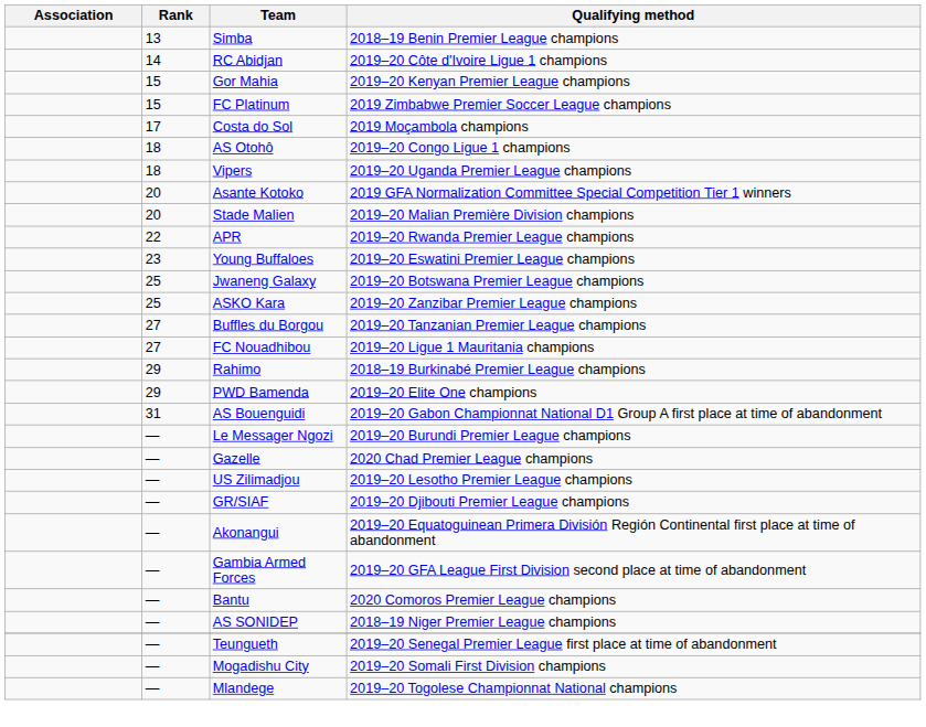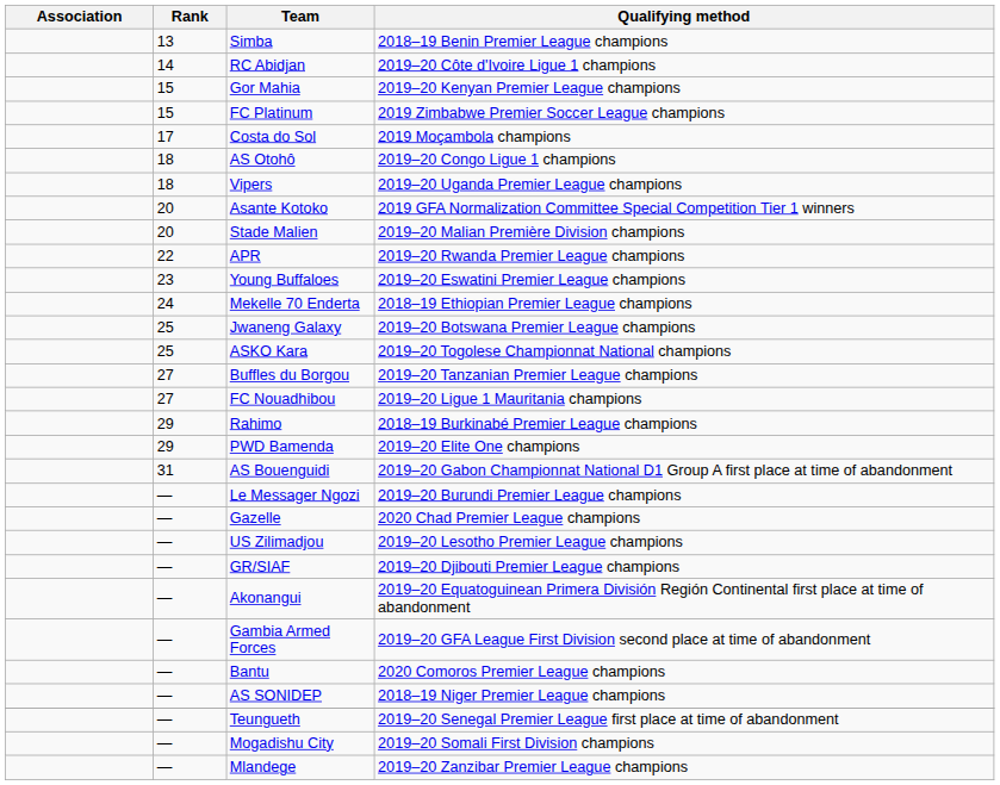 <table class="wikitable">
 <tr>
 <th width=150>Association</th>
 <th width=70>Rank </th>
 <th width=150>Team</th>
 <th width=650>Qualifying method</th>
 </tr>
 <tr>
 <td></td>
 <td>13 </td>
 <td><a href='#'>Simba</a></td>
 <td><a href='#'>2018–19 Benin Premier League</a> champions</td>
 </tr>
 <tr>
 <td></td>
 <td>14 </td>
 <td><a href='#'>RC Abidjan</a></td>
 <td><a href='#'>2019–20 Côte d'Ivoire Ligue 1</a> champions</td>
 </tr>
 <tr>
 <td></td>
 <td>15 </td>
 <td><a href='#'>Gor Mahia</a></td>
 <td><a href='#'>2019–20 Kenyan Premier League</a> champions</td>
 </tr>
 <tr>
 <td></td>
 <td>15 </td>
 <td><a href='#'>FC Platinum</a></td>
 <td><a href='#'>2019 Zimbabwe Premier Soccer League</a> champions</td>
 </tr>
 <tr>
 <td></td>
 <td>17 </td>
 <td><a href='#'>Costa do Sol</a></td>
 <td><a href='#'>2019 Moçambola</a> champions</td>
 </tr>
 <tr>
 <td></td>
 <td>18 </td>
 <td><a href='#'>AS Otohô</a></td>
 <td><a href='#'>2019–20 Congo Ligue 1</a> champions</td>
 </tr>
 <tr>
 <td></td>
 <td>18 </td>
 <td><a href='#'>Vipers</a></td>
 <td><a href='#'>2019–20 Uganda Premier League</a> champions</td>
 </tr>
 <tr>
 <td></td>
 <td>20 </td>
 <td><a href='#'>Asante Kotoko</a></td>
 <td><a href='#'>2019 GFA Normalization Committee Special Competition Tier 1</a> winners</td>
 </tr>
 <tr>
 <td></td>
 <td>20 </td>
 <td><a href='#'>Stade Malien</a></td>
 <td><a href='#'>2019–20 Malian Première Division</a> champions</td>
 </tr>
 <tr>
 <td></td>
 <td>22 </td>
 <td><a href='#'>APR</a></td>
 <td><a href='#'>2019–20 Rwanda Premier League</a> champions</td>
 </tr>
 <tr>
 <td></td>
 <td>23 </td>
 <td><a href='#'>Young Buffaloes</a></td>
 <td><a href='#'>2019–20 Eswatini Premier League</a> champions</td>
 </tr>
 <tr>
 <td></td>
+<td>24 </td>
+<td><a href='#'>Mekelle 70 Enderta</a></td>
+<td><a href='#'>2018–19 Ethiopian Premier League</a> champions</td>
+</tr>
+<tr>
+<td></td>
 <td>25 </td>
 <td><a href='#'>Jwaneng Galaxy</a></td>
 <td><a href='#'>2019–20 Botswana Premier League</a> champions</td>
 </tr>
 <tr>
 <td></td>
 <td>25 </td>
 <td><a href='#'>ASKO Kara</a></td>
-<td><a href='#'>2019–20 Zanzibar Premier League</a> champions</td>
+<td><a href='#'>2019–20 Togolese Championnat National</a> champions</td>
 </tr>
 <tr>
 <td></td>
 <td>27 </td>
 <td><a href='#'>Buffles du Borgou</a></td>
 <td><a href='#'>2019–20 Tanzanian Premier League</a> champions</td>
 </tr>
 <tr>
 <td></td>
 <td>27 </td>
 <td><a href='#'>FC Nouadhibou</a></td>
 <td><a href='#'>2019–20 Ligue 1 Mauritania</a> champions</td>
 </tr>
 <tr>
 <td></td>
 <td>29 </td>
 <td><a href='#'>Rahimo</a></td>
 <td><a href='#'>2018–19 Burkinabé Premier League</a> champions</td>
 </tr>
 <tr>
 <td></td>
 <td>29 </td>
 <td><a href='#'>PWD Bamenda</a></td>
 <td><a href='#'>2019–20 Elite One</a> champions</td>
 </tr>
 <tr>
 <td></td>
 <td>31 </td>
 <td><a href='#'>AS Bouenguidi</a></td>
 <td><a href='#'>2019–20 Gabon Championnat National D1</a> Group A first place at time of abandonment</td>
 </tr>
 <tr>
 <td></td>
 <td>—</td>
 <td><a href='#'>Le Messager Ngozi</a></td>
 <td><a href='#'>2019–20 Burundi Premier League</a> champions</td>
 </tr>
 <tr>
 <td></td>
 <td>—</td>
 <td><a href='#'>Gazelle</a></td>
 <td><a href='#'>2020 Chad Premier League</a> champions</td>
 </tr>
 <tr>
 <td></td>
 <td>—</td>
 <td><a href='#'>US Zilimadjou</a></td>
 <td><a href='#'>2019–20 Lesotho Premier League</a> champions</td>
 </tr>
 <tr>
 <td></td>
 <td>—</td>
 <td><a href='#'>GR/SIAF</a></td>
 <td><a href='#'>2019–20 Djibouti Premier League</a> champions</td>
 </tr>
 <tr>
 <td></td>
 <td>—</td>
 <td><a href='#'>Akonangui</a></td>
 <td><a href='#'>2019–20 Equatoguinean Primera División</a> Región Continental first place at time of abandonment</td>
 </tr>
 <tr>
 <td></td>
 <td>—</td>
 <td><a href='#'>Gambia Armed Forces</a></td>
 <td><a href='#'>2019–20 GFA League First Division</a> second place at time of abandonment</td>
 </tr>
 <tr>
 <td></td>
 <td>—</td>
 <td><a href='#'>Bantu</a></td>
 <td><a href='#'>2020 Comoros Premier League</a> champions</td>
 </tr>
 <tr>
 <td></td>
 <td>—</td>
 <td><a href='#'>AS SONIDEP</a></td>
 <td><a href='#'>2018–19 Niger Premier League</a> champions</td>
 </tr>
 <tr>
 </tr>
 <tr>
 <td></td>
 <td>—</td>
 <td><a href='#'>Teungueth</a></td>
 <td><a href='#'>2019–20 Senegal Premier League</a> first place at time of abandonment</td>
 </tr>
 <tr>
 <td></td>
 <td>—</td>
 <td><a href='#'>Mogadishu City</a></td>
 <td><a href='#'>2019–20 Somali First Division</a> champions</td>
 </tr>
 <tr>
 <td></td>
 <td>—</td>
 <td><a href='#'>Mlandege</a></td>
-<td><a href='#'>2019–20 Togolese Championnat National</a> champions</td>
+<td><a href='#'>2019–20 Zanzibar Premier League</a> champions</td>
 </tr>
 </table>
